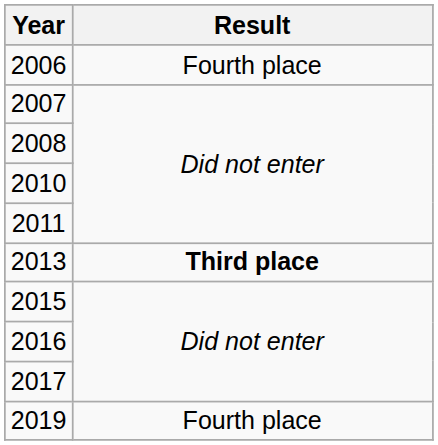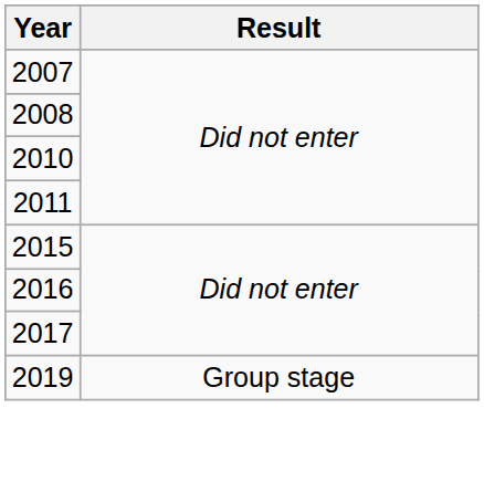 <table class="wikitable" style="text-align: center; font-size:90%">
 <tr>
 <th>Year</th>
 <th style="width:200px">Result</th>
-</tr>
-<tr>
-<td> 2006</td>
-<td>Fourth place</td>
 </tr>
 <tr>
 <td> 2007</td>
 <td rowspan="4"><em>Did not enter</em></td>
 </tr>
 <tr>
 <td> 2008</td>
 </tr>
 <tr>
 <td> 2010</td>
 </tr>
 <tr>
 <td> 2011</td>
 </tr>
 <tr>
-<td> 2013</td>
-<td><strong> Third place</strong></td>
-</tr>
-<tr>
 <td> 2015</td>
 <td rowspan="3"><em>Did not enter</em></td>
 </tr>
 <tr>
 <td> 2016</td>
 </tr>
 <tr>
 <td> 2017</td>
 </tr>
 <tr>
 <td> 2019</td>
-<td>Fourth place</td>
+<td>Group stage</td>
 </tr>
 </table>
